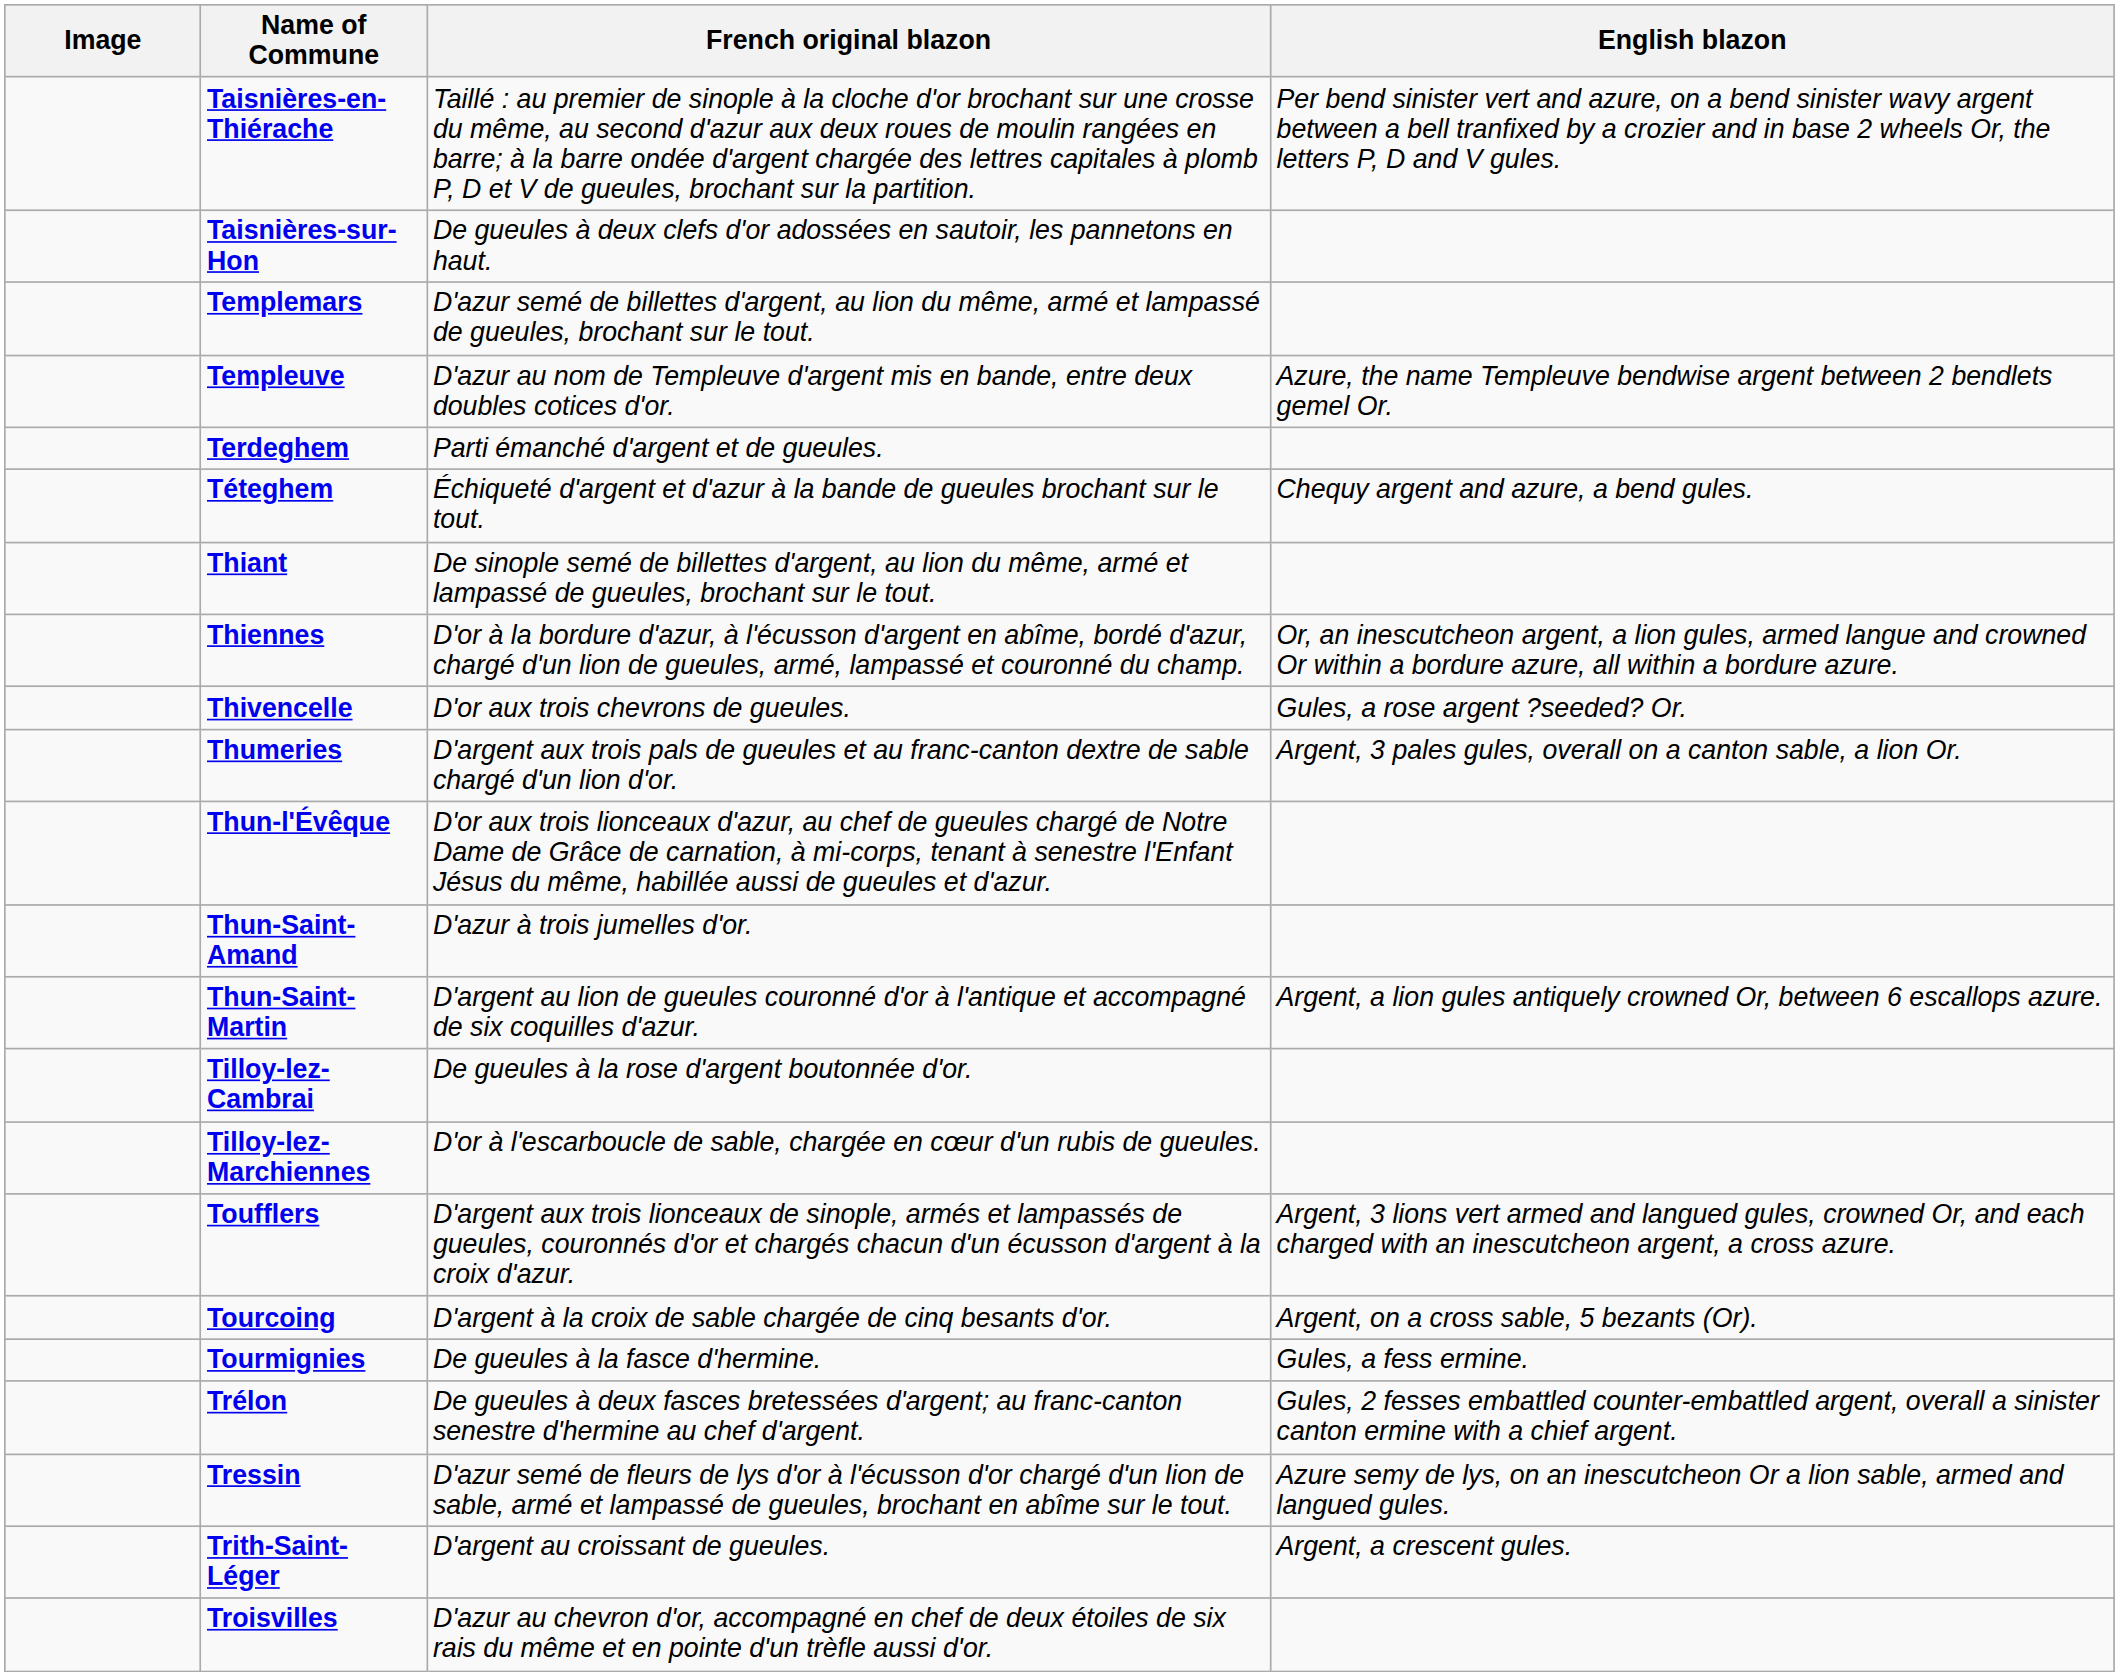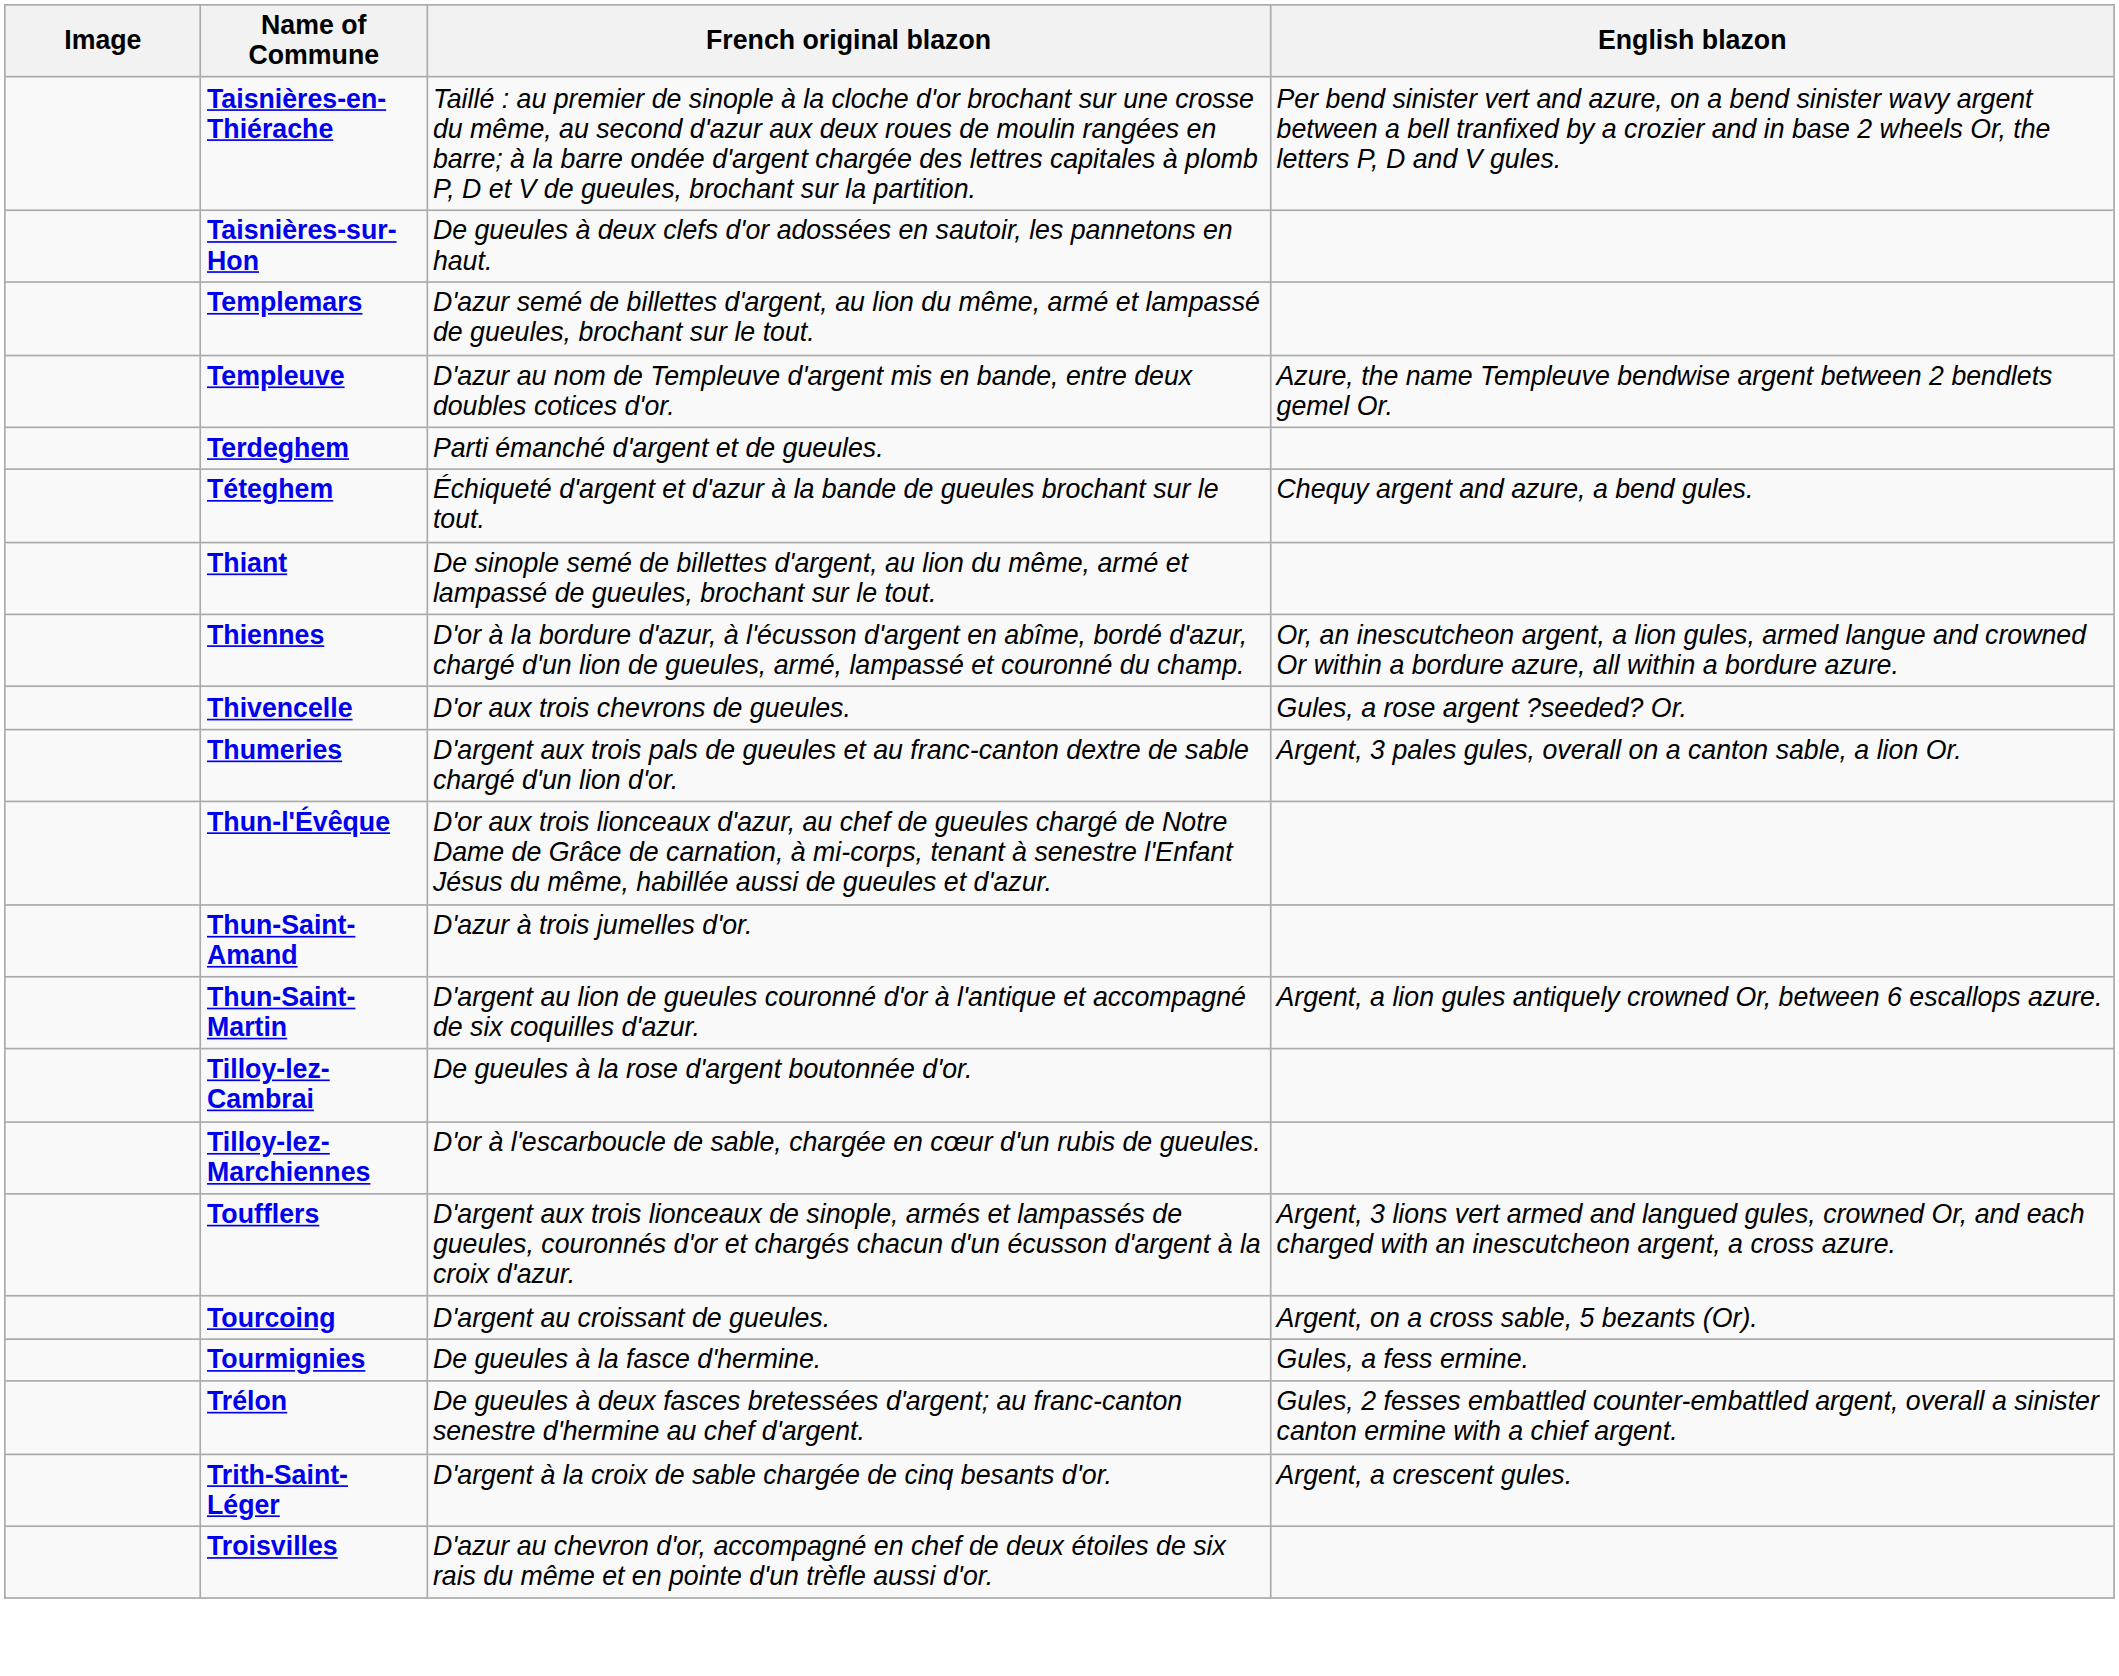 <table class="wikitable" width="100%">
 <tr>
 <th width="110">Image</th>
 <th>Name of Commune</th>
 <th width="40%">French original blazon</th>
 <th width="40%">English blazon</th>
 </tr>
 <tr valign=top>
 <td align=center></td>
 <td><strong><a href='#'>Taisnières-en-Thiérache</a></strong></td>
 <td><em>Taillé : au premier de sinople à la cloche d'or brochant sur une crosse du même, au second d'azur aux deux roues de moulin rangées en barre; à la barre ondée d'argent chargée des lettres capitales à plomb P, D et V de gueules, brochant sur la partition.</em></td>
 <td><em>Per bend sinister vert and azure, on a bend sinister wavy argent between a bell tranfixed by a crozier and in base 2 wheels Or, the letters P, D and V gules.</em></td>
 </tr>
 <tr valign=top>
 <td align=center></td>
 <td><strong><a href='#'>Taisnières-sur-Hon</a></strong></td>
 <td><em>De gueules à deux clefs d'or adossées en sautoir, les pannetons en haut.</em></td>
 <td></td>
 </tr>
 <tr valign=top>
 <td align=center></td>
 <td><strong><a href='#'>Templemars</a></strong></td>
 <td><em>D'azur semé de billettes d'argent, au lion du même, armé et lampassé de gueules, brochant sur le tout.</em></td>
 <td></td>
 </tr>
 <tr valign=top>
 <td align=center></td>
 <td><strong><a href='#'>Templeuve</a></strong></td>
 <td><em>D'azur au nom de Templeuve d'argent mis en bande, entre deux doubles cotices d'or.</em></td>
 <td><em>Azure, the name Templeuve bendwise argent between 2 bendlets gemel Or.</em></td>
 </tr>
 <tr valign=top>
 <td align=center></td>
 <td><strong><a href='#'>Terdeghem</a></strong></td>
 <td><em>Parti émanché d'argent et de gueules.</em></td>
 <td></td>
 </tr>
 <tr valign=top>
 <td align=center></td>
 <td><strong><a href='#'>Téteghem</a></strong></td>
 <td><em>Échiqueté d'argent et d'azur à la bande de gueules brochant sur le tout.</em></td>
 <td><em>Chequy argent and azure, a bend gules.</em></td>
 </tr>
 <tr valign=top>
 <td align=center></td>
 <td><strong><a href='#'>Thiant</a></strong></td>
 <td><em>De sinople semé de billettes d'argent, au lion du même, armé et lampassé de gueules, brochant sur le tout.</em></td>
 <td></td>
 </tr>
 <tr valign=top>
 <td align=center></td>
 <td><strong><a href='#'>Thiennes</a></strong></td>
 <td><em>D'or à la bordure d'azur, à l'écusson d'argent en abîme, bordé d'azur, chargé d'un lion de gueules, armé, lampassé et couronné du champ.</em></td>
 <td><em>Or, an inescutcheon argent, a lion gules, armed langue and crowned Or within a bordure azure, all within a bordure azure.</em></td>
 </tr>
 <tr valign=top>
 <td align=center></td>
 <td><strong><a href='#'>Thivencelle</a></strong></td>
 <td><em>D'or aux trois chevrons de gueules.</em></td>
 <td><em>Gules, a rose argent ?seeded? Or.</em></td>
 </tr>
 <tr valign=top>
 <td align=center></td>
 <td><strong><a href='#'>Thumeries</a></strong></td>
 <td><em>D'argent aux trois pals de gueules et au franc-canton dextre de sable chargé d'un lion d'or.</em></td>
 <td><em>Argent, 3 pales gules, overall on a canton sable, a lion Or.</em></td>
 </tr>
 <tr valign=top>
 <td align=center></td>
 <td><strong><a href='#'>Thun-l'Évêque</a></strong></td>
 <td><em>D'or aux trois lionceaux d'azur, au chef de gueules chargé de Notre Dame de Grâce de carnation, à mi-corps, tenant à senestre l'Enfant Jésus du même, habillée aussi de gueules et d'azur.</em></td>
 <td></td>
 </tr>
 <tr valign=top>
 <td align=center></td>
 <td><strong><a href='#'>Thun-Saint-Amand</a></strong></td>
 <td><em>D'azur à trois jumelles d'or.</em></td>
 <td></td>
 </tr>
 <tr valign=top>
 <td align=center></td>
 <td><strong><a href='#'>Thun-Saint-Martin</a></strong></td>
 <td><em>D'argent au lion de gueules couronné d'or à l'antique et accompagné de six coquilles d'azur.</em></td>
 <td><em>Argent, a lion gules antiquely crowned Or, between 6 escallops azure.</em></td>
 </tr>
 <tr valign=top>
 <td align=center></td>
 <td><strong><a href='#'>Tilloy-lez-Cambrai</a></strong></td>
 <td><em>De gueules à la rose d'argent boutonnée d'or.</em></td>
 <td></td>
 </tr>
 <tr valign=top>
 <td align=center></td>
 <td><strong><a href='#'>Tilloy-lez-Marchiennes</a></strong></td>
 <td><em>D'or à l'escarboucle de sable, chargée en cœur d'un rubis de gueules.</em></td>
 <td></td>
 </tr>
 <tr valign=top>
 <td align=center></td>
 <td><strong><a href='#'>Toufflers</a></strong></td>
 <td><em>D'argent aux trois lionceaux de sinople, armés et lampassés de gueules, couronnés d'or et chargés chacun d'un écusson d'argent à la croix d'azur.</em></td>
 <td><em>Argent, 3 lions vert armed and langued gules, crowned Or, and each charged with an inescutcheon argent, a cross azure.</em></td>
 </tr>
 <tr valign=top>
 <td align=center></td>
 <td><strong><a href='#'>Tourcoing</a></strong></td>
-<td><em>D'argent à la croix de sable chargée de cinq besants d'or.</em></td>
+<td><em>D'argent au croissant de gueules.</em></td>
 <td><em>Argent, on a cross sable, 5 bezants (Or).</em></td>
 </tr>
 <tr valign=top>
 <td align=center></td>
 <td><strong><a href='#'>Tourmignies</a></strong></td>
 <td><em>De gueules à la fasce d'hermine.</em></td>
 <td><em>Gules, a fess ermine.</em></td>
 </tr>
 <tr valign=top>
 <td align=center></td>
 <td><strong><a href='#'>Trélon</a></strong></td>
 <td><em>De gueules à deux fasces bretessées d'argent; au franc-canton senestre d'hermine au chef d'argent.</em> </td>
 <td><em>Gules, 2 fesses embattled counter-embattled argent, overall a sinister canton ermine with a chief argent.</em></td>
 </tr>
 <tr valign=top>
 <td align=center></td>
-<td><strong><a href='#'>Tressin</a></strong></td>
-<td><em>D'azur semé de fleurs de lys d'or à l'écusson d'or chargé d'un lion de sable, armé et lampassé de gueules, brochant en abîme sur le tout.</em></td>
-<td><em>Azure semy de lys, on an inescutcheon Or a lion sable, armed and langued gules.</em></td>
-</tr>
-<tr valign=top>
-<td align=center></td>
 <td><strong><a href='#'>Trith-Saint-Léger</a></strong></td>
-<td><em>D'argent au croissant de gueules.</em></td>
+<td><em>D'argent à la croix de sable chargée de cinq besants d'or.</em></td>
 <td><em>Argent, a crescent gules.</em></td>
 </tr>
 <tr valign=top>
 <td align=center></td>
 <td><strong><a href='#'>Troisvilles</a></strong></td>
 <td><em>D'azur au chevron d'or, accompagné en chef de deux étoiles de six rais du même et en pointe d'un trèfle aussi d'or.</em></td>
 <td></td>
 </tr>
 </table>
